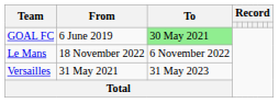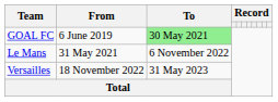 <table class="wikitable" style="text-align: center">
 <tr>
 <th rowspan="2">Team</th>
 <th rowspan="2">From</th>
 <th rowspan="2">To</th>
 <th colspan="8">Record</th>
 </tr>
 <tr>
 <th></th>
 <th></th>
 <th></th>
 <th></th>
 <th></th>
 <th></th>
 <th></th>
 <th></th>
 </tr>
 <tr>
 <td align=left><a href='#'>GOAL FC</a></td>
 <td align=left>6 June 2019</td>
 <td align=left style="background: lightgreen;">30 May 2021<br></td>
 </tr>
 <tr>
 <td align=left><a href='#'>Le Mans</a></td>
-<td align=left>18 November 2022</td>
+<td align=left>31 May 2021</td>
 <td align=left>6 November 2022<br></td>
 </tr>
 <tr>
 <td align=left><a href='#'>Versailles</a></td>
-<td align=left>31 May 2021</td>
+<td align=left>18 November 2022</td>
 <td align=left>31 May 2023<br></td>
 </tr>
 <tr>
 <th colspan="3">Total<br></th>
 </tr>
 </table>
